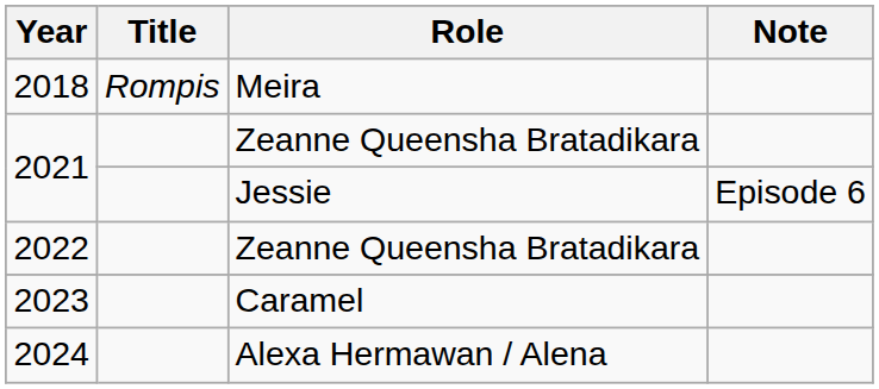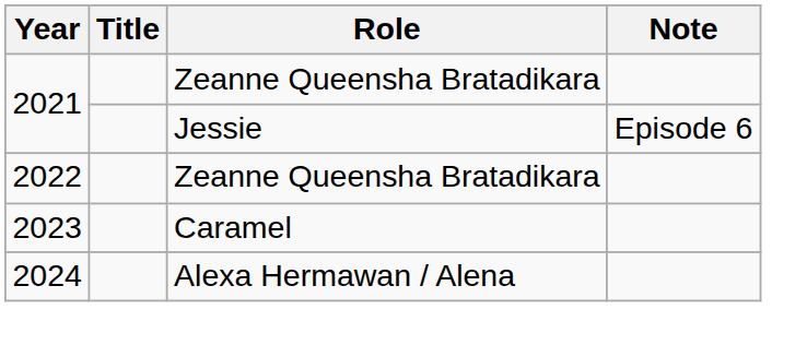 <table class="wikitable sortable">
 <tr>
 <th>Year</th>
 <th>Title</th>
 <th>Role</th>
 <th>Note</th>
-</tr>
-<tr>
-<td>2018</td>
-<td><em>Rompis</em></td>
-<td>Meira</td>
-<td></td>
 </tr>
 <tr>
 <td rowspan="2">2021</td>
 <td></td>
 <td>Zeanne Queensha Bratadikara</td>
 <td></td>
 </tr>
 <tr>
 <td></td>
 <td>Jessie</td>
 <td>Episode 6</td>
 </tr>
 <tr>
 <td>2022</td>
 <td></td>
 <td>Zeanne Queensha Bratadikara</td>
 <td></td>
 </tr>
 <tr>
 <td>2023</td>
 <td></td>
 <td>Caramel</td>
 <td></td>
 </tr>
 <tr>
 <td>2024</td>
 <td></td>
 <td>Alexa Hermawan / Alena</td>
 <td></td>
 </tr>
 </table>
